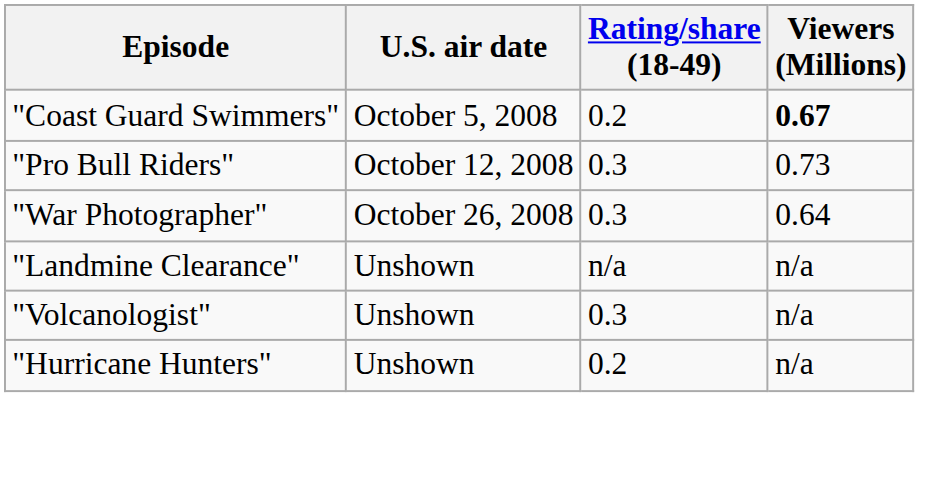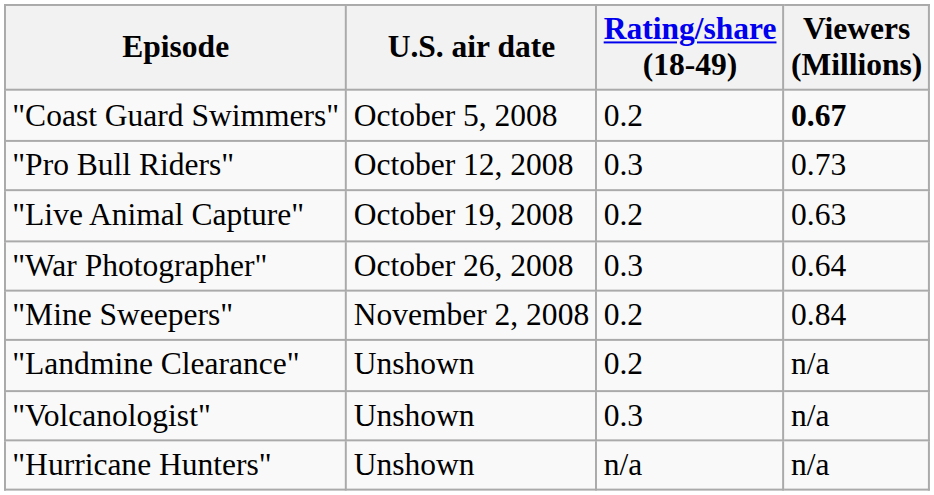 <table class="wikitable sortable">
 <tr>
 <th>Episode</th>
 <th>U.S. air date</th>
 <th><a href='#'>Rating/share</a><br>(18-49)</th>
 <th>Viewers<br>(Millions)</th>
 </tr>
 <tr>
 <td>"Coast Guard Swimmers"</td>
 <td>October 5, 2008</td>
 <td>0.2</td>
 <td><strong>0.67</strong></td>
 </tr>
 <tr>
 <td>"Pro Bull Riders"</td>
 <td>October 12, 2008</td>
 <td>0.3</td>
 <td>0.73</td>
 </tr>
 <tr>
+<td>"Live Animal Capture"</td>
+<td>October 19, 2008</td>
+<td>0.2</td>
+<td>0.63</td>
+</tr>
+<tr>
 <td>"War Photographer"</td>
 <td>October 26, 2008</td>
 <td>0.3</td>
 <td>0.64</td>
 </tr>
 <tr>
+<td>"Mine Sweepers"</td>
+<td>November 2, 2008</td>
+<td>0.2</td>
+<td>0.84</td>
+</tr>
+<tr>
 <td>"Landmine Clearance"</td>
 <td>Unshown</td>
-<td>n/a</td>
+<td>0.2</td>
 <td>n/a</td>
 </tr>
 <tr>
 <td>"Volcanologist"</td>
 <td>Unshown</td>
 <td>0.3</td>
 <td>n/a</td>
 </tr>
 <tr>
 <td>"Hurricane Hunters"</td>
 <td>Unshown</td>
-<td>0.2</td>
+<td>n/a</td>
 <td>n/a</td>
 </tr>
 </table>
